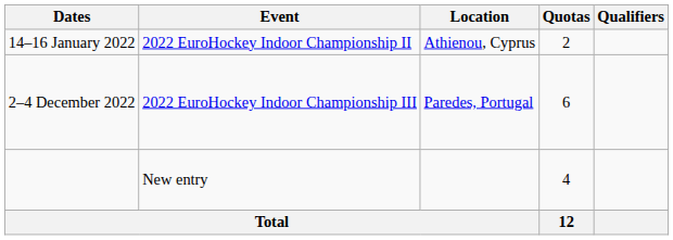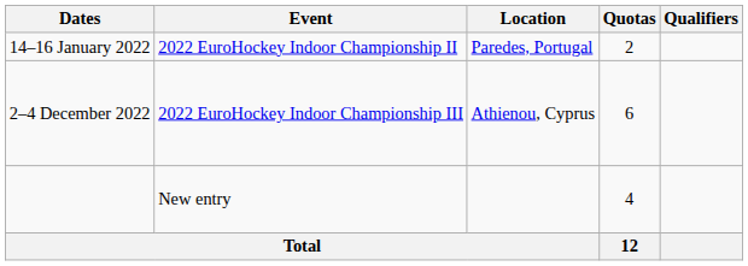 <table class="wikitable">
 <tr>
 <th>Dates</th>
 <th>Event</th>
 <th>Location</th>
 <th>Quotas</th>
 <th>Qualifiers</th>
 </tr>
 <tr>
 <td>14–16 January 2022</td>
 <td><a href='#'>2022 EuroHockey Indoor Championship II</a></td>
-<td><a href='#'>Athienou</a>, Cyprus</td>
+<td><a href='#'>Paredes, Portugal</a></td>
 <td align=center>2</td>
 <td><br></td>
 </tr>
 <tr>
 <td>2–4 December 2022</td>
 <td><a href='#'>2022 EuroHockey Indoor Championship III</a></td>
-<td><a href='#'>Paredes, Portugal</a></td>
+<td><a href='#'>Athienou</a>, Cyprus</td>
 <td align=center>6</td>
 <td><br><br><br><br><br></td>
 </tr>
 <tr>
 <td></td>
 <td>New entry</td>
 <td></td>
 <td align=center>4</td>
 <td><br><br><br></td>
 </tr>
 <tr>
 <th colspan=3>Total</th>
 <th>12</th>
 <th></th>
 </tr>
 </table>
